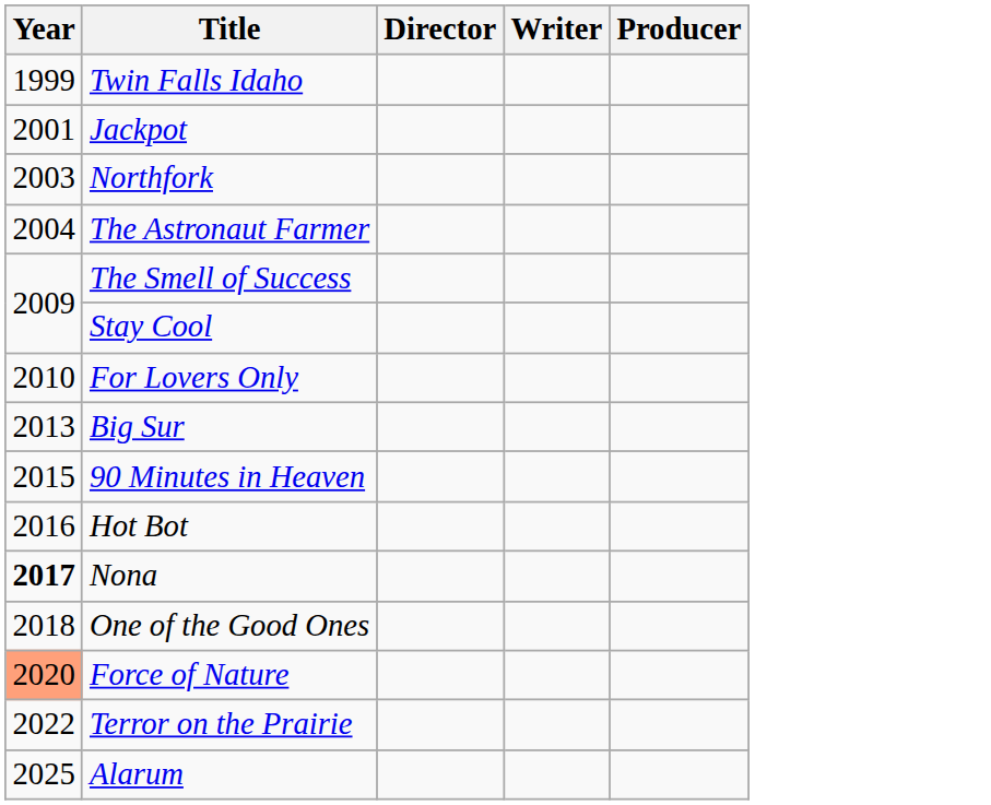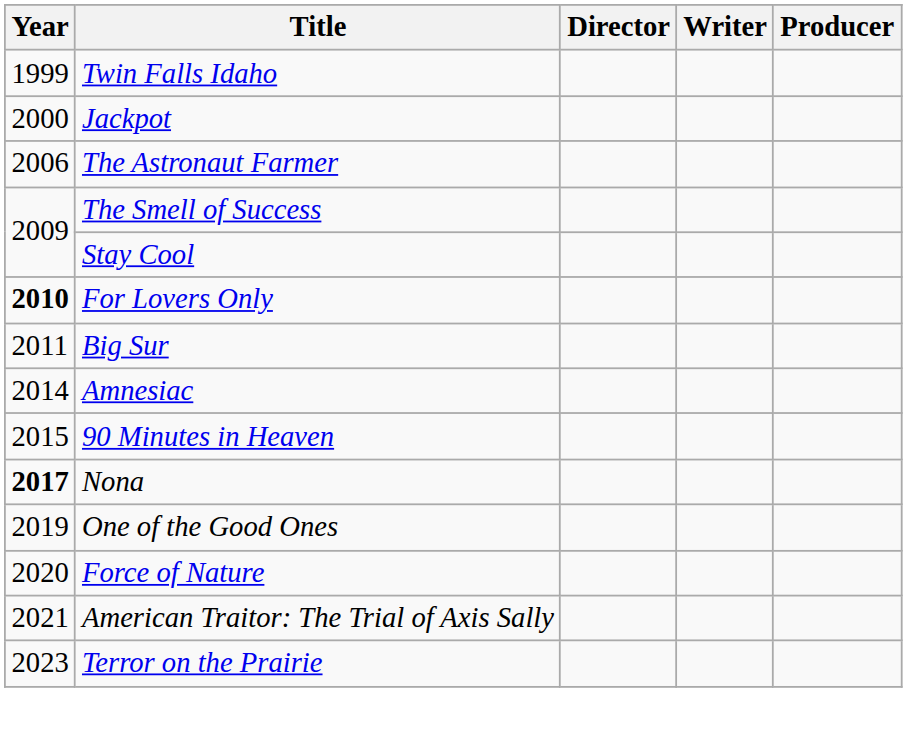 <table class="wikitable">
 <tr>
 <th>Year</th>
 <th>Title</th>
 <th>Director</th>
 <th>Writer</th>
 <th>Producer</th>
 </tr>
 <tr>
 <td>1999</td>
 <td><em><a href='#'>Twin Falls Idaho</a></em></td>
 <td></td>
 <td></td>
 <td></td>
 </tr>
 <tr>
-<td>2001</td>
+<td>2000</td>
 <td><em><a href='#'>Jackpot</a></em></td>
 <td></td>
 <td></td>
 <td></td>
 </tr>
 <tr>
-<td>2003</td>
-<td><em><a href='#'>Northfork</a></em></td>
-<td></td>
-<td></td>
-<td></td>
-</tr>
-<tr>
-<td>2004</td>
+<td>2006</td>
 <td><em><a href='#'>The Astronaut Farmer</a></em></td>
 <td></td>
 <td></td>
 <td></td>
 </tr>
 <tr>
 <td rowspan=2>2009</td>
 <td><em><a href='#'>The Smell of Success</a></em></td>
 <td></td>
 <td></td>
 <td></td>
 </tr>
 <tr>
 <td><em><a href='#'>Stay Cool</a></em></td>
 <td></td>
 <td></td>
 <td></td>
 </tr>
 <tr>
-<td>2010</td>
+<td><strong>2010</strong></td>
 <td><em><a href='#'>For Lovers Only</a></em></td>
 <td></td>
 <td></td>
 <td></td>
 </tr>
 <tr>
-<td>2013</td>
+<td>2011</td>
 <td><em><a href='#'>Big Sur</a></em></td>
+<td></td>
+<td></td>
+<td></td>
+</tr>
+<tr>
+<td>2014</td>
+<td><em><a href='#'>Amnesiac</a></em></td>
 <td></td>
 <td></td>
 <td></td>
 </tr>
 <tr>
 <td>2015</td>
 <td><em><a href='#'>90 Minutes in Heaven</a></em></td>
 <td></td>
 <td></td>
 <td></td>
 </tr>
 <tr>
-<td>2016</td>
-<td><em>Hot Bot</em></td>
-<td></td>
-<td></td>
-<td></td>
-</tr>
-<tr>
 <td><strong>2017</strong></td>
 <td><em>Nona</em></td>
 <td></td>
 <td></td>
 <td></td>
 </tr>
 <tr>
-<td>2018</td>
+<td>2019</td>
 <td><em>One of the Good Ones</em></td>
 <td></td>
 <td></td>
 <td></td>
 </tr>
 <tr>
-<td style="background: lightsalmon;">2020</td>
+<td>2020</td>
 <td><em><a href='#'>Force of Nature</a></em></td>
 <td></td>
 <td></td>
 <td></td>
 </tr>
 <tr>
-<td>2022</td>
+<td>2021</td>
+<td><em>American Traitor: The Trial of Axis Sally</em></td>
+<td></td>
+<td></td>
+<td></td>
+</tr>
+<tr>
+<td>2023</td>
 <td><em><a href='#'>Terror on the Prairie</a></em></td>
 <td></td>
 <td></td>
 <td></td>
 </tr>
-<tr>
-<td>2025</td>
-<td><em><a href='#'>Alarum</a></em></td>
-<td></td>
-<td></td>
-<td></td>
-</tr>
 </table>
